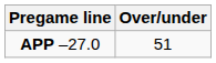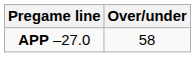 <table class="wikitable">
 <tr align="center">
 <th style=>Pregame line</th>
 <th style=>Over/under</th>
 </tr>
 <tr align="center">
 <td><strong>APP</strong> –27.0</td>
-<td>51</td>
+<td>58</td>
 </tr>
 </table>
